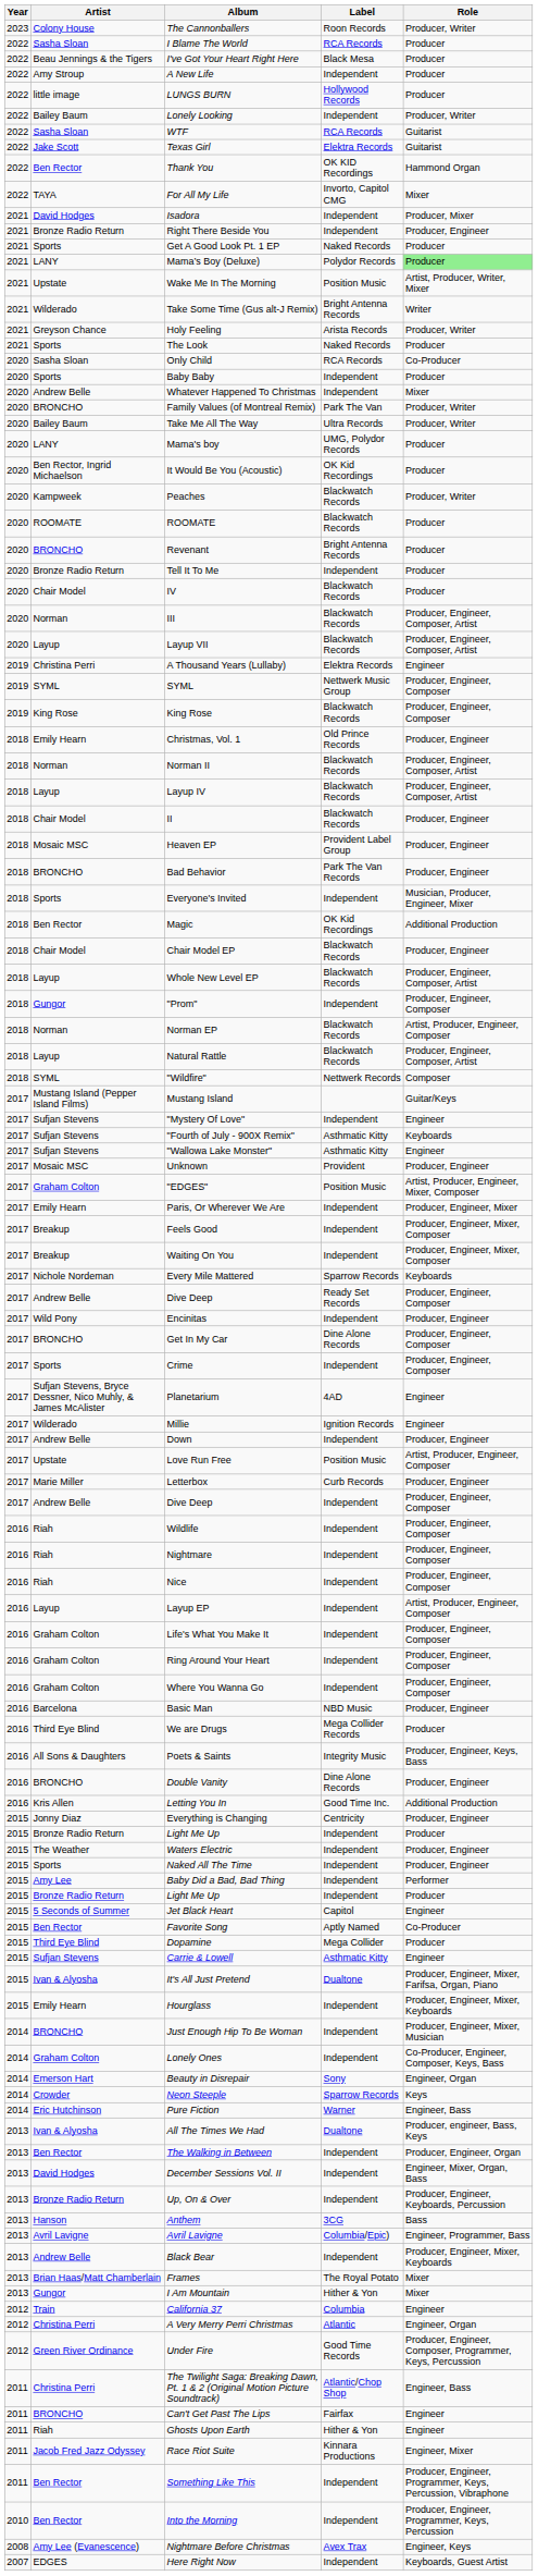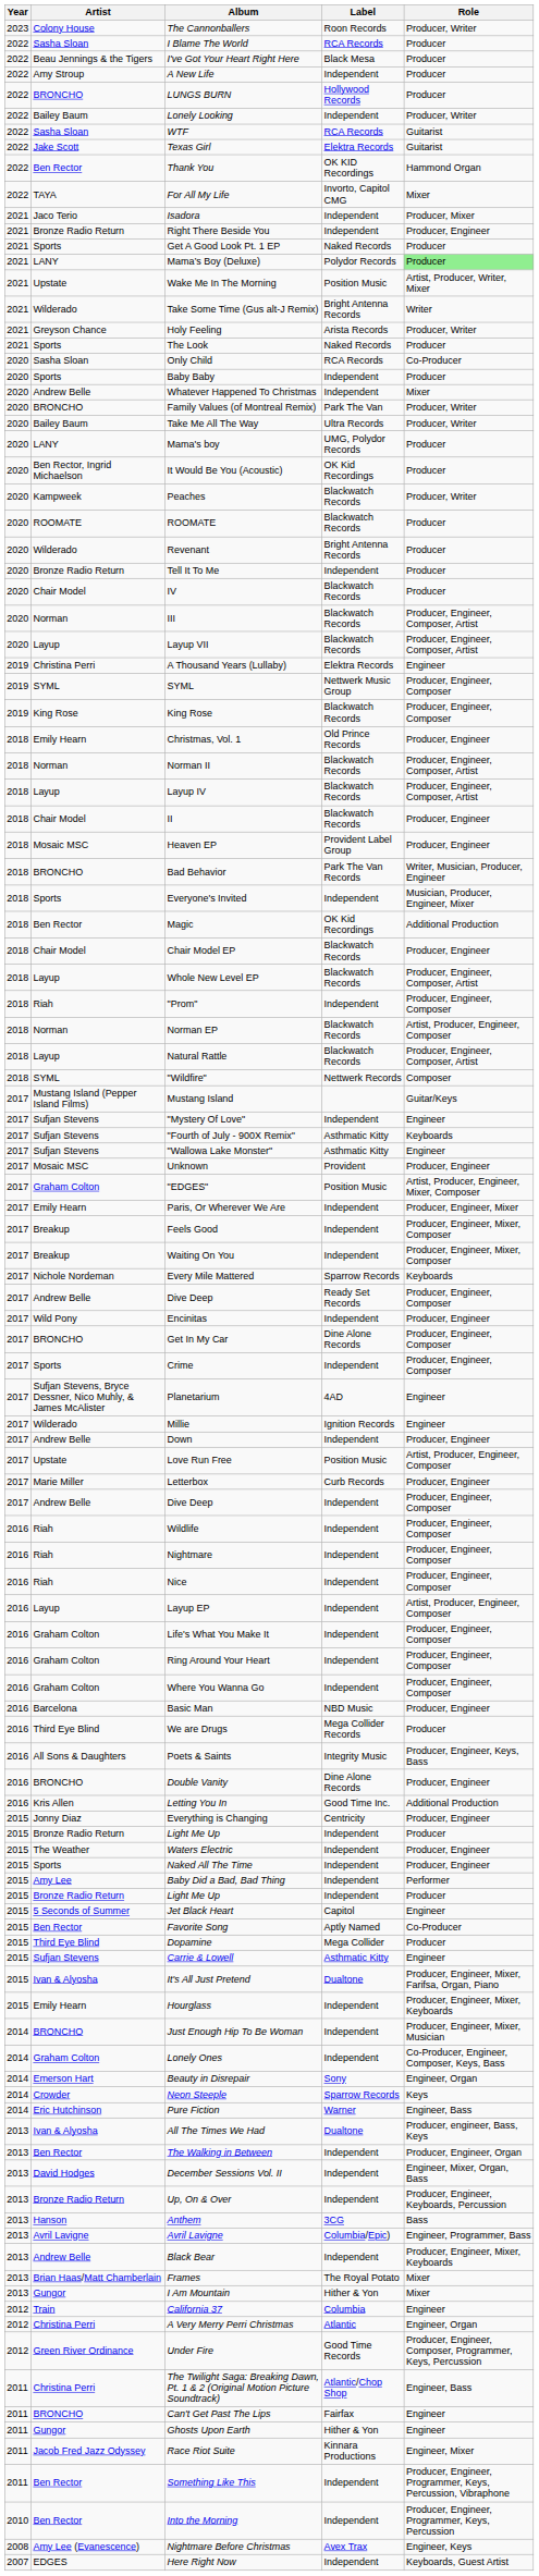 <table class="wikitable sortable">
 <tr>
 <th>Year</th>
 <th>Artist</th>
 <th>Album</th>
 <th>Label</th>
 <th>Role</th>
 </tr>
 <tr>
 <td>2023</td>
 <td><a href='#'>Colony House</a></td>
 <td><em>The Cannonballers</em></td>
 <td>Roon Records</td>
 <td>Producer, Writer</td>
 </tr>
 <tr>
 <td>2022</td>
 <td><a href='#'>Sasha Sloan</a></td>
 <td><em>I Blame The World</em></td>
 <td><a href='#'>RCA Records</a></td>
 <td>Producer</td>
 </tr>
 <tr>
 <td>2022</td>
 <td>Beau Jennings & the Tigers</td>
 <td><em>I've Got Your Heart Right Here</em></td>
 <td>Black Mesa</td>
 <td>Producer</td>
 </tr>
 <tr>
 <td>2022</td>
 <td>Amy Stroup</td>
 <td><em>A New Life</em></td>
 <td>Independent</td>
 <td>Producer</td>
 </tr>
 <tr>
 <td>2022</td>
-<td>little image</td>
+<td><a href='#'>BRONCHO</a></td>
 <td><em>LUNGS BURN</em></td>
 <td><a href='#'>Hollywood Records</a></td>
 <td>Producer</td>
 </tr>
 <tr>
 <td>2022</td>
 <td>Bailey Baum</td>
 <td><em>Lonely Looking</em></td>
 <td>Independent</td>
 <td>Producer, Writer</td>
 </tr>
 <tr>
 <td>2022</td>
 <td><a href='#'>Sasha Sloan</a></td>
 <td><em>WTF</em></td>
 <td><a href='#'>RCA Records</a></td>
 <td>Guitarist</td>
 </tr>
 <tr>
 <td>2022</td>
 <td><a href='#'>Jake Scott</a></td>
 <td><em>Texas Girl</em></td>
 <td><a href='#'>Elektra Records</a></td>
 <td>Guitarist</td>
 </tr>
 <tr>
 <td>2022</td>
 <td><a href='#'>Ben Rector</a></td>
 <td><em>Thank You</em></td>
 <td>OK KID Recordings</td>
 <td>Hammond Organ</td>
 </tr>
 <tr>
 <td>2022</td>
 <td>TAYA</td>
 <td><em>For All My Life</em></td>
 <td>Invorto, Capitol CMG</td>
 <td>Mixer</td>
 </tr>
 <tr>
 <td>2021</td>
-<td><a href='#'>David Hodges</a></td>
+<td>Jaco Terio</td>
 <td><em>Isadora</em></td>
 <td>Independent</td>
 <td>Producer, Mixer</td>
 </tr>
 <tr>
 <td>2021</td>
 <td>Bronze Radio Return</td>
 <td>Right There Beside You</td>
 <td>Independent</td>
 <td>Producer, Engineer</td>
 </tr>
 <tr>
 <td>2021</td>
 <td>Sports</td>
 <td>Get A Good Look Pt. 1 EP</td>
 <td>Naked Records</td>
 <td>Producer</td>
 </tr>
 <tr>
 <td>2021</td>
 <td>LANY</td>
 <td>Mama’s Boy (Deluxe)</td>
 <td>Polydor Records</td>
 <td style="background: lightgreen;">Producer</td>
 </tr>
 <tr>
 <td>2021</td>
 <td>Upstate</td>
 <td>Wake Me In The Morning</td>
 <td>Position Music</td>
 <td>Artist, Producer, Writer, Mixer</td>
 </tr>
 <tr>
 <td>2021</td>
 <td>Wilderado</td>
 <td>Take Some Time (Gus alt-J Remix)</td>
 <td>Bright Antenna Records</td>
 <td>Writer</td>
 </tr>
 <tr>
 <td>2021</td>
 <td>Greyson Chance</td>
 <td>Holy Feeling</td>
 <td>Arista Records</td>
 <td>Producer, Writer</td>
 </tr>
 <tr>
 <td>2021</td>
 <td>Sports</td>
 <td>The Look</td>
 <td>Naked Records</td>
 <td>Producer</td>
 </tr>
 <tr>
 <td>2020</td>
 <td>Sasha Sloan</td>
 <td>Only Child</td>
 <td>RCA Records</td>
 <td>Co-Producer</td>
 </tr>
 <tr>
 <td>2020</td>
 <td>Sports</td>
 <td>Baby Baby</td>
 <td>Independent</td>
 <td>Producer</td>
 </tr>
 <tr>
 <td>2020</td>
 <td>Andrew Belle</td>
 <td>Whatever Happened To Christmas</td>
 <td>Independent</td>
 <td>Mixer</td>
 </tr>
 <tr>
 <td>2020</td>
 <td>BRONCHO</td>
 <td>Family Values (of Montreal Remix)</td>
 <td>Park The Van</td>
 <td>Producer, Writer</td>
 </tr>
 <tr>
 <td>2020</td>
 <td>Bailey Baum</td>
 <td>Take Me All The Way</td>
 <td>Ultra Records</td>
 <td>Producer, Writer</td>
 </tr>
 <tr>
 <td>2020</td>
 <td>LANY</td>
 <td>Mama's boy</td>
 <td>UMG, Polydor Records</td>
 <td>Producer</td>
 </tr>
 <tr>
 <td>2020</td>
 <td>Ben Rector, Ingrid Michaelson</td>
 <td>It Would Be You (Acoustic)</td>
 <td>OK Kid Recordings</td>
 <td>Producer</td>
 </tr>
 <tr>
 <td>2020</td>
 <td>Kampweek</td>
 <td>Peaches</td>
 <td>Blackwatch Records</td>
 <td>Producer, Writer</td>
 </tr>
 <tr>
 <td>2020</td>
 <td>ROOMATE</td>
 <td>ROOMATE</td>
 <td>Blackwatch Records</td>
 <td>Producer</td>
 </tr>
 <tr>
 <td>2020</td>
-<td><a href='#'>BRONCHO</a></td>
+<td>Wilderado</td>
 <td>Revenant</td>
 <td>Bright Antenna Records</td>
 <td>Producer</td>
 </tr>
 <tr>
 <td>2020</td>
 <td>Bronze Radio Return</td>
 <td>Tell It To Me</td>
 <td>Independent</td>
 <td>Producer</td>
 </tr>
 <tr>
 <td>2020</td>
 <td>Chair Model</td>
 <td>IV</td>
 <td>Blackwatch Records</td>
 <td>Producer</td>
 </tr>
 <tr>
 <td>2020</td>
 <td>Norman</td>
 <td>III</td>
 <td>Blackwatch Records</td>
 <td>Producer, Engineer, Composer, Artist</td>
 </tr>
 <tr>
 <td>2020</td>
 <td>Layup</td>
 <td>Layup VII</td>
 <td>Blackwatch Records</td>
 <td>Producer, Engineer, Composer, Artist</td>
 </tr>
 <tr>
 <td>2019</td>
 <td>Christina Perri</td>
 <td>A Thousand Years (Lullaby)</td>
 <td>Elektra Records</td>
 <td>Engineer</td>
 </tr>
 <tr>
 <td>2019</td>
 <td>SYML</td>
 <td>SYML</td>
 <td>Nettwerk Music Group</td>
 <td>Producer, Engineer, Composer</td>
 </tr>
 <tr>
 <td>2019</td>
 <td>King Rose</td>
 <td>King Rose</td>
 <td>Blackwatch Records</td>
 <td>Producer, Engineer, Composer</td>
 </tr>
 <tr>
 <td>2018</td>
 <td>Emily Hearn</td>
 <td>Christmas, Vol. 1</td>
 <td>Old Prince Records</td>
 <td>Producer, Engineer</td>
 </tr>
 <tr>
 <td>2018</td>
 <td>Norman</td>
 <td>Norman II</td>
 <td>Blackwatch Records</td>
 <td>Producer, Engineer, Composer, Artist</td>
 </tr>
 <tr>
 <td>2018</td>
 <td>Layup</td>
 <td>Layup IV</td>
 <td>Blackwatch Records</td>
 <td>Producer, Engineer, Composer, Artist</td>
 </tr>
 <tr>
 <td>2018</td>
 <td>Chair Model</td>
 <td>II</td>
 <td>Blackwatch Records</td>
 <td>Producer, Engineer</td>
 </tr>
 <tr>
 <td>2018</td>
 <td>Mosaic MSC</td>
 <td>Heaven EP</td>
 <td>Provident Label Group</td>
 <td>Producer, Engineer</td>
 </tr>
 <tr>
 <td>2018</td>
 <td>BRONCHO</td>
 <td>Bad Behavior</td>
 <td>Park The Van Records</td>
-<td>Producer, Engineer</td>
+<td>Writer, Musician, Producer, Engineer</td>
 </tr>
 <tr>
 <td>2018</td>
 <td>Sports</td>
 <td>Everyone's Invited</td>
 <td>Independent</td>
 <td>Musician, Producer, Engineer, Mixer</td>
 </tr>
 <tr>
 <td>2018</td>
 <td>Ben Rector</td>
 <td>Magic</td>
 <td>OK Kid Recordings</td>
 <td>Additional Production</td>
 </tr>
 <tr>
 <td>2018</td>
 <td>Chair Model</td>
 <td>Chair Model EP</td>
 <td>Blackwatch Records</td>
 <td>Producer, Engineer</td>
 </tr>
 <tr>
 <td>2018</td>
 <td>Layup</td>
 <td>Whole New Level EP</td>
 <td>Blackwatch Records</td>
 <td>Producer, Engineer, Composer, Artist</td>
 </tr>
 <tr>
 <td>2018</td>
-<td><a href='#'>Gungor</a></td>
+<td>Riah</td>
 <td>"Prom"</td>
 <td>Independent</td>
 <td>Producer, Engineer, Composer</td>
 </tr>
 <tr>
 <td>2018</td>
 <td>Norman</td>
 <td>Norman EP</td>
 <td>Blackwatch Records</td>
 <td>Artist, Producer, Engineer, Composer</td>
 </tr>
 <tr>
 <td>2018</td>
 <td>Layup</td>
 <td>Natural Rattle</td>
 <td>Blackwatch Records</td>
 <td>Producer, Engineer, Composer, Artist</td>
 </tr>
 <tr>
 <td>2018</td>
 <td>SYML</td>
 <td>"Wildfire"</td>
 <td>Nettwerk Records</td>
 <td>Composer</td>
 </tr>
 <tr>
 <td>2017</td>
 <td>Mustang Island (Pepper Island Films)</td>
 <td>Mustang Island</td>
 <td></td>
 <td>Guitar/Keys</td>
 </tr>
 <tr>
 <td>2017</td>
 <td>Sufjan Stevens</td>
 <td>"Mystery Of Love"</td>
 <td>Independent</td>
 <td>Engineer</td>
 </tr>
 <tr>
 <td>2017</td>
 <td>Sufjan Stevens</td>
 <td>"Fourth of July - 900X Remix"</td>
 <td>Asthmatic Kitty</td>
 <td>Keyboards</td>
 </tr>
 <tr>
 <td>2017</td>
 <td>Sufjan Stevens</td>
 <td>"Wallowa Lake Monster"</td>
 <td>Asthmatic Kitty</td>
 <td>Engineer</td>
 </tr>
 <tr>
 <td>2017</td>
 <td>Mosaic MSC</td>
 <td>Unknown</td>
 <td>Provident</td>
 <td>Producer, Engineer</td>
 </tr>
 <tr>
 <td>2017</td>
 <td><a href='#'>Graham Colton</a></td>
 <td>"EDGES"</td>
 <td>Position Music</td>
 <td>Artist, Producer, Engineer, Mixer, Composer</td>
 </tr>
 <tr>
 <td>2017</td>
 <td>Emily Hearn</td>
 <td>Paris, Or Wherever We Are</td>
 <td>Independent</td>
 <td>Producer, Engineer, Mixer</td>
 </tr>
 <tr>
 <td>2017</td>
 <td>Breakup</td>
 <td>Feels Good</td>
 <td>Independent</td>
 <td>Producer, Engineer, Mixer, Composer</td>
 </tr>
 <tr>
 <td>2017</td>
 <td>Breakup</td>
 <td>Waiting On You</td>
 <td>Independent</td>
 <td>Producer, Engineer, Mixer, Composer</td>
 </tr>
 <tr>
 <td>2017</td>
 <td>Nichole Nordeman</td>
 <td>Every Mile Mattered</td>
 <td>Sparrow Records</td>
 <td>Keyboards</td>
 </tr>
 <tr>
 <td>2017</td>
 <td>Andrew Belle</td>
 <td>Dive Deep</td>
 <td>Ready Set Records</td>
 <td>Producer, Engineer, Composer</td>
 </tr>
 <tr>
 <td>2017</td>
 <td>Wild Pony</td>
 <td>Encinitas</td>
 <td>Independent</td>
 <td>Producer, Engineer</td>
 </tr>
 <tr>
 <td>2017</td>
 <td>BRONCHO</td>
 <td>Get In My Car</td>
 <td>Dine Alone Records</td>
 <td>Producer, Engineer, Composer</td>
 </tr>
 <tr>
 <td>2017</td>
 <td>Sports</td>
 <td>Crime</td>
 <td>Independent</td>
 <td>Producer, Engineer, Composer</td>
 </tr>
 <tr>
 <td>2017</td>
 <td>Sufjan Stevens, Bryce Dessner, Nico Muhly, & James McAlister</td>
 <td>Planetarium</td>
 <td>4AD</td>
 <td>Engineer</td>
 </tr>
 <tr>
 <td>2017</td>
 <td>Wilderado</td>
 <td>Millie</td>
 <td>Ignition Records</td>
 <td>Engineer</td>
 </tr>
 <tr>
 <td>2017</td>
 <td>Andrew Belle</td>
 <td>Down</td>
 <td>Independent</td>
 <td>Producer, Engineer</td>
 </tr>
 <tr>
 <td>2017</td>
 <td>Upstate</td>
 <td>Love Run Free</td>
 <td>Position Music</td>
 <td>Artist, Producer, Engineer, Composer</td>
 </tr>
 <tr>
 <td>2017</td>
 <td>Marie Miller</td>
 <td>Letterbox</td>
 <td>Curb Records</td>
 <td>Producer, Engineer</td>
 </tr>
 <tr>
 <td>2017</td>
 <td>Andrew Belle</td>
 <td>Dive Deep</td>
 <td>Independent</td>
 <td>Producer, Engineer, Composer</td>
 </tr>
 <tr>
 <td>2016</td>
 <td>Riah</td>
 <td>Wildlife</td>
 <td>Independent</td>
 <td>Producer, Engineer, Composer</td>
 </tr>
 <tr>
 <td>2016</td>
 <td>Riah</td>
 <td>Nightmare</td>
 <td>Independent</td>
 <td>Producer, Engineer, Composer</td>
 </tr>
 <tr>
 <td>2016</td>
 <td>Riah</td>
 <td>Nice</td>
 <td>Independent</td>
 <td>Producer, Engineer, Composer</td>
 </tr>
 <tr>
 <td>2016</td>
 <td>Layup</td>
 <td>Layup EP</td>
 <td>Independent</td>
 <td>Artist, Producer, Engineer, Composer</td>
 </tr>
 <tr>
 <td>2016</td>
 <td>Graham Colton</td>
 <td>Life's What You Make It</td>
 <td>Independent</td>
 <td>Producer, Engineer, Composer</td>
 </tr>
 <tr>
 <td>2016</td>
 <td>Graham Colton</td>
 <td>Ring Around Your Heart</td>
 <td>Independent</td>
 <td>Producer, Engineer, Composer</td>
 </tr>
 <tr>
 <td>2016</td>
 <td>Graham Colton</td>
 <td>Where You Wanna Go</td>
 <td>Independent</td>
 <td>Producer, Engineer, Composer</td>
 </tr>
 <tr>
 <td>2016</td>
 <td>Barcelona</td>
 <td>Basic Man</td>
 <td>NBD Music</td>
 <td>Producer, Engineer</td>
 </tr>
 <tr>
 <td>2016</td>
 <td>Third Eye Blind</td>
 <td>We are Drugs</td>
 <td>Mega Collider Records</td>
 <td>Producer</td>
 </tr>
 <tr>
 <td>2016</td>
 <td>All Sons & Daughters</td>
 <td>Poets & Saints</td>
 <td>Integrity Music</td>
 <td>Producer, Engineer, Keys, Bass</td>
 </tr>
 <tr>
 <td>2016</td>
 <td>BRONCHO</td>
 <td><em>Double Vanity</em></td>
 <td>Dine Alone Records</td>
 <td>Producer, Engineer</td>
 </tr>
 <tr>
 <td>2016</td>
 <td>Kris Allen</td>
 <td><em>Letting You In</em></td>
 <td>Good Time Inc.</td>
 <td>Additional Production</td>
 </tr>
 <tr>
 <td>2015</td>
 <td>Jonny Diaz</td>
 <td>Everything is Changing</td>
 <td>Centricity</td>
 <td>Producer, Engineer</td>
 </tr>
 <tr>
 <td>2015</td>
 <td>Bronze Radio Return</td>
 <td><em>Light Me Up</em></td>
 <td>Independent</td>
 <td>Producer</td>
 </tr>
 <tr>
 <td>2015</td>
 <td>The Weather</td>
 <td><em>Waters Electric</em></td>
 <td>Independent</td>
 <td>Producer, Engineer</td>
 </tr>
 <tr>
 <td>2015</td>
 <td>Sports</td>
 <td><em>Naked All The Time</em></td>
 <td>Independent</td>
 <td>Producer, Engineer</td>
 </tr>
 <tr>
 <td>2015</td>
 <td><a href='#'>Amy Lee</a></td>
 <td><em>Baby Did a Bad, Bad Thing</em></td>
 <td>Independent</td>
 <td>Performer</td>
 </tr>
 <tr>
 <td>2015</td>
 <td><a href='#'>Bronze Radio Return</a></td>
 <td><em>Light Me Up</em></td>
 <td>Independent</td>
 <td>Producer</td>
 </tr>
 <tr>
 <td>2015</td>
 <td><a href='#'>5 Seconds of Summer</a></td>
 <td><em>Jet Black Heart</em></td>
 <td>Capitol</td>
 <td>Engineer</td>
 </tr>
 <tr>
 <td>2015</td>
 <td><a href='#'>Ben Rector</a></td>
 <td><em>Favorite Song</em></td>
 <td>Aptly Named</td>
 <td>Co-Producer</td>
 </tr>
 <tr>
 <td>2015</td>
 <td><a href='#'>Third Eye Blind</a></td>
 <td><em>Dopamine</em></td>
 <td>Mega Collider</td>
 <td>Producer</td>
 </tr>
 <tr>
 <td>2015</td>
 <td><a href='#'>Sufjan Stevens</a></td>
 <td><em><a href='#'>Carrie & Lowell</a></em></td>
 <td><a href='#'>Asthmatic Kitty</a></td>
 <td>Engineer</td>
 </tr>
 <tr>
 <td>2015</td>
 <td><a href='#'>Ivan & Alyosha</a></td>
 <td><em>It's All Just Pretend</em></td>
 <td><a href='#'>Dualtone</a></td>
 <td>Producer, Engineer, Mixer, Farifsa, Organ, Piano</td>
 </tr>
 <tr>
 <td>2015</td>
 <td>Emily Hearn</td>
 <td><em>Hourglass</em></td>
 <td>Independent</td>
 <td>Producer, Engineer, Mixer, Keyboards</td>
 </tr>
 <tr>
 <td>2014</td>
 <td><a href='#'>BRONCHO</a></td>
 <td><em>Just Enough Hip To Be Woman</em></td>
 <td>Independent</td>
 <td>Producer, Engineer, Mixer, Musician</td>
 </tr>
 <tr>
 <td>2014</td>
 <td><a href='#'>Graham Colton</a></td>
 <td><em>Lonely Ones</em></td>
 <td>Independent</td>
 <td>Co-Producer, Engineer, Composer, Keys, Bass</td>
 </tr>
 <tr>
 <td>2014</td>
 <td><a href='#'>Emerson Hart</a></td>
 <td><em>Beauty in Disrepair</em></td>
 <td><a href='#'>Sony</a></td>
 <td>Engineer, Organ</td>
 </tr>
 <tr>
 <td>2014</td>
 <td><a href='#'>Crowder</a></td>
 <td><em><a href='#'>Neon Steeple</a></em></td>
 <td><a href='#'>Sparrow Records</a></td>
 <td>Keys</td>
 </tr>
 <tr>
 <td>2014</td>
 <td><a href='#'>Eric Hutchinson</a></td>
 <td><em>Pure Fiction</em></td>
 <td><a href='#'>Warner</a></td>
 <td>Engineer, Bass</td>
 </tr>
 <tr>
 <td>2013</td>
 <td><a href='#'>Ivan & Alyosha</a></td>
 <td><em>All The Times We Had</em></td>
 <td><a href='#'>Dualtone</a></td>
 <td>Producer, engineer, Bass, Keys</td>
 </tr>
 <tr>
 <td>2013</td>
 <td><a href='#'>Ben Rector</a></td>
 <td><em><a href='#'>The Walking in Between</a></em></td>
 <td>Independent</td>
 <td>Producer, Engineer, Organ</td>
 </tr>
 <tr>
 <td>2013</td>
 <td><a href='#'>David Hodges</a></td>
 <td><em>December Sessions Vol. II</em></td>
 <td>Independent</td>
 <td>Engineer, Mixer, Organ, Bass</td>
 </tr>
 <tr>
 <td>2013</td>
 <td><a href='#'>Bronze Radio Return</a></td>
 <td><em>Up, On & Over</em></td>
 <td>Independent</td>
 <td>Producer, Engineer, Keyboards, Percussion</td>
 </tr>
 <tr>
 <td>2013</td>
 <td><a href='#'>Hanson</a></td>
 <td><em><a href='#'>Anthem</a></em></td>
 <td><a href='#'>3CG</a></td>
 <td>Bass</td>
 </tr>
 <tr>
 <td>2013</td>
 <td><a href='#'>Avril Lavigne</a></td>
 <td><em><a href='#'>Avril Lavigne</a></em></td>
 <td><a href='#'>Columbia</a>/<a href='#'>Epic</a>)</td>
 <td>Engineer, Programmer, Bass</td>
 </tr>
 <tr>
 <td>2013</td>
 <td><a href='#'>Andrew Belle</a></td>
 <td><em>Black Bear</em></td>
 <td>Independent</td>
 <td>Producer, Engineer, Mixer, Keyboards</td>
 </tr>
 <tr>
 <td>2013</td>
 <td><a href='#'>Brian Haas</a>/<a href='#'>Matt Chamberlain</a></td>
 <td><em>Frames</em></td>
 <td>The Royal Potato</td>
 <td>Mixer</td>
 </tr>
 <tr>
 <td>2013</td>
 <td><a href='#'>Gungor</a></td>
 <td><em>I Am Mountain</em></td>
 <td>Hither & Yon</td>
 <td>Mixer</td>
 </tr>
 <tr>
 <td>2012</td>
 <td><a href='#'>Train</a></td>
 <td><em><a href='#'>California 37</a></em></td>
 <td><a href='#'>Columbia</a></td>
 <td>Engineer</td>
 </tr>
 <tr>
 <td>2012</td>
 <td><a href='#'>Christina Perri</a></td>
 <td><em>A Very Merry Perri Christmas</em></td>
 <td><a href='#'>Atlantic</a></td>
 <td>Engineer, Organ</td>
 </tr>
 <tr>
 <td>2012</td>
 <td><a href='#'>Green River Ordinance</a></td>
 <td><em>Under Fire</em></td>
 <td>Good Time Records</td>
 <td>Producer, Engineer, Composer, Programmer, Keys, Percussion</td>
 </tr>
 <tr>
 <td>2011</td>
 <td><a href='#'>Christina Perri</a></td>
 <td><em>The Twilight Saga: Breaking Dawn, Pt. 1 & 2 (Original Motion Picture Soundtrack)</em></td>
 <td><a href='#'>Atlantic</a>/<a href='#'>Chop Shop</a></td>
 <td>Engineer, Bass</td>
 </tr>
 <tr>
 <td>2011</td>
 <td><a href='#'>BRONCHO</a></td>
 <td><em>Can't Get Past The Lips</em></td>
 <td>Fairfax</td>
 <td>Engineer</td>
 </tr>
 <tr>
 <td>2011</td>
-<td>Riah</td>
+<td><a href='#'>Gungor</a></td>
 <td><em>Ghosts Upon Earth</em></td>
 <td>Hither & Yon</td>
 <td>Engineer</td>
 </tr>
 <tr>
 <td>2011</td>
 <td><a href='#'>Jacob Fred Jazz Odyssey</a></td>
 <td><em>Race Riot Suite</em></td>
 <td>Kinnara Productions</td>
 <td>Engineer, Mixer</td>
 </tr>
 <tr>
 <td>2011</td>
 <td><a href='#'>Ben Rector</a></td>
 <td><em><a href='#'>Something Like This</a></em></td>
 <td>Independent</td>
 <td>Producer, Engineer, Programmer, Keys, Percussion, Vibraphone</td>
 </tr>
 <tr>
 <td>2010</td>
 <td><a href='#'>Ben Rector</a></td>
 <td><em><a href='#'>Into the Morning</a></em></td>
 <td>Independent</td>
 <td>Producer, Engineer, Programmer, Keys, Percussion</td>
 </tr>
 <tr>
 <td>2008</td>
 <td><a href='#'>Amy Lee</a> (<a href='#'>Evanescence</a>)</td>
 <td><em>Nightmare Before Christmas</em></td>
 <td><a href='#'>Avex Trax</a></td>
 <td>Engineer, Keys</td>
 </tr>
 <tr>
 <td>2007</td>
 <td>EDGES</td>
 <td><em>Here Right Now</em></td>
 <td>Independent</td>
 <td>Keyboards, Guest Artist</td>
 </tr>
 </table>
